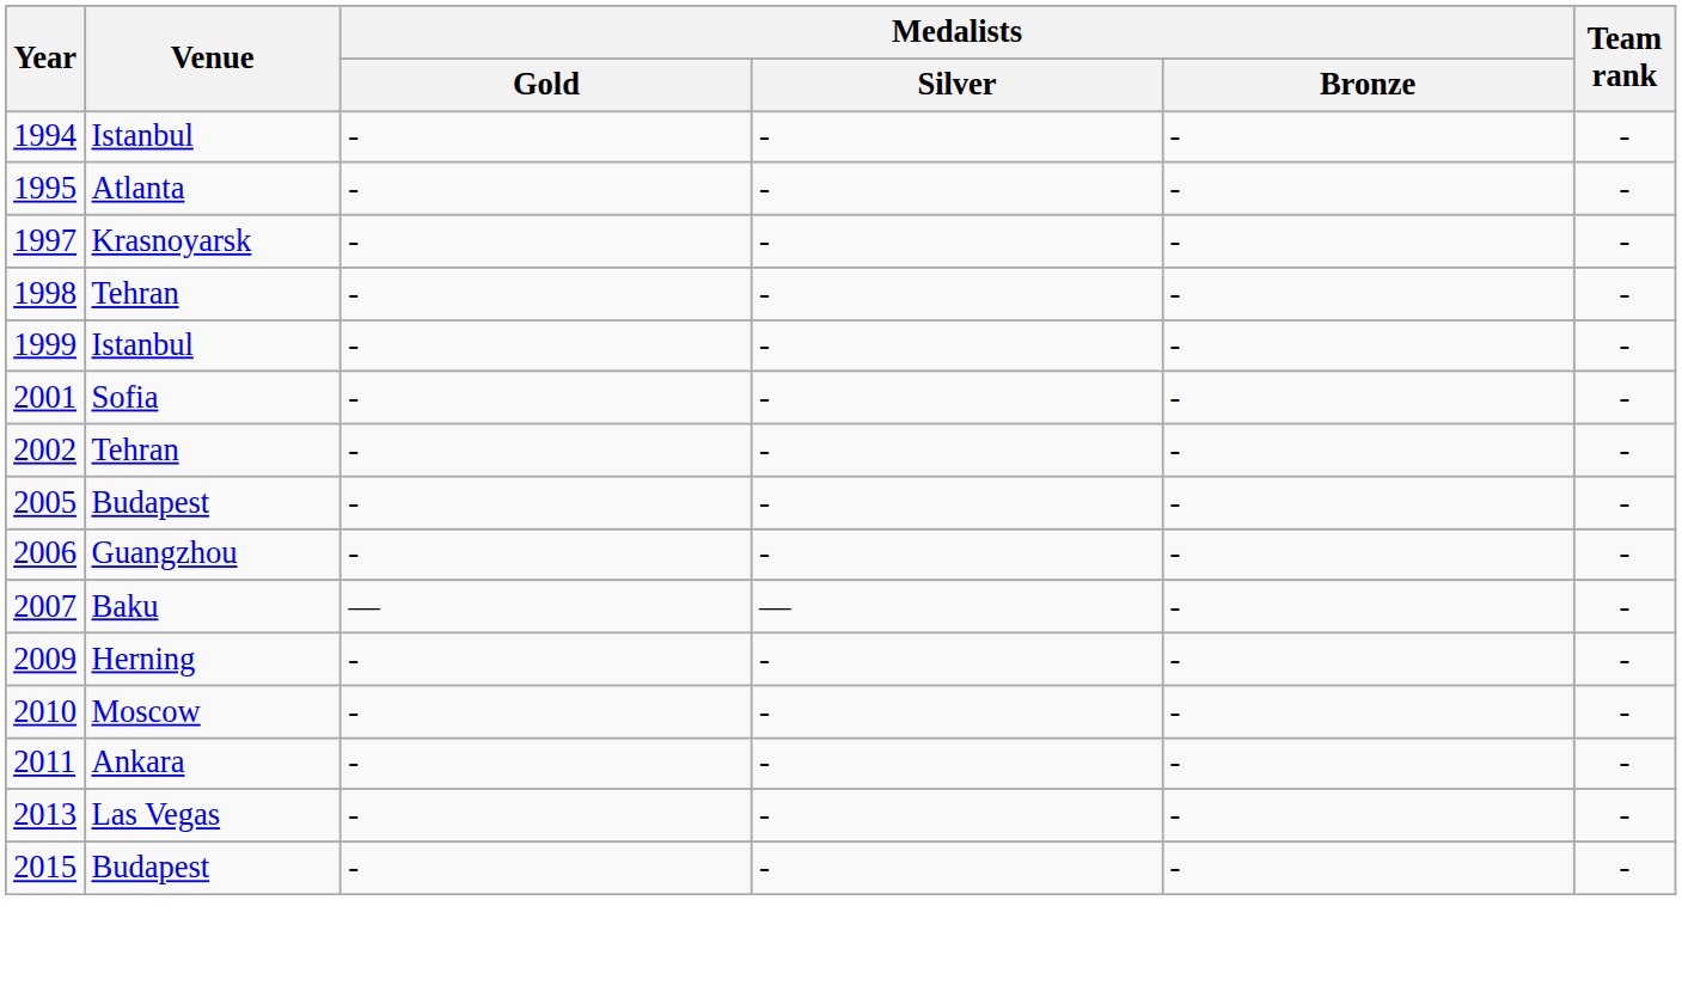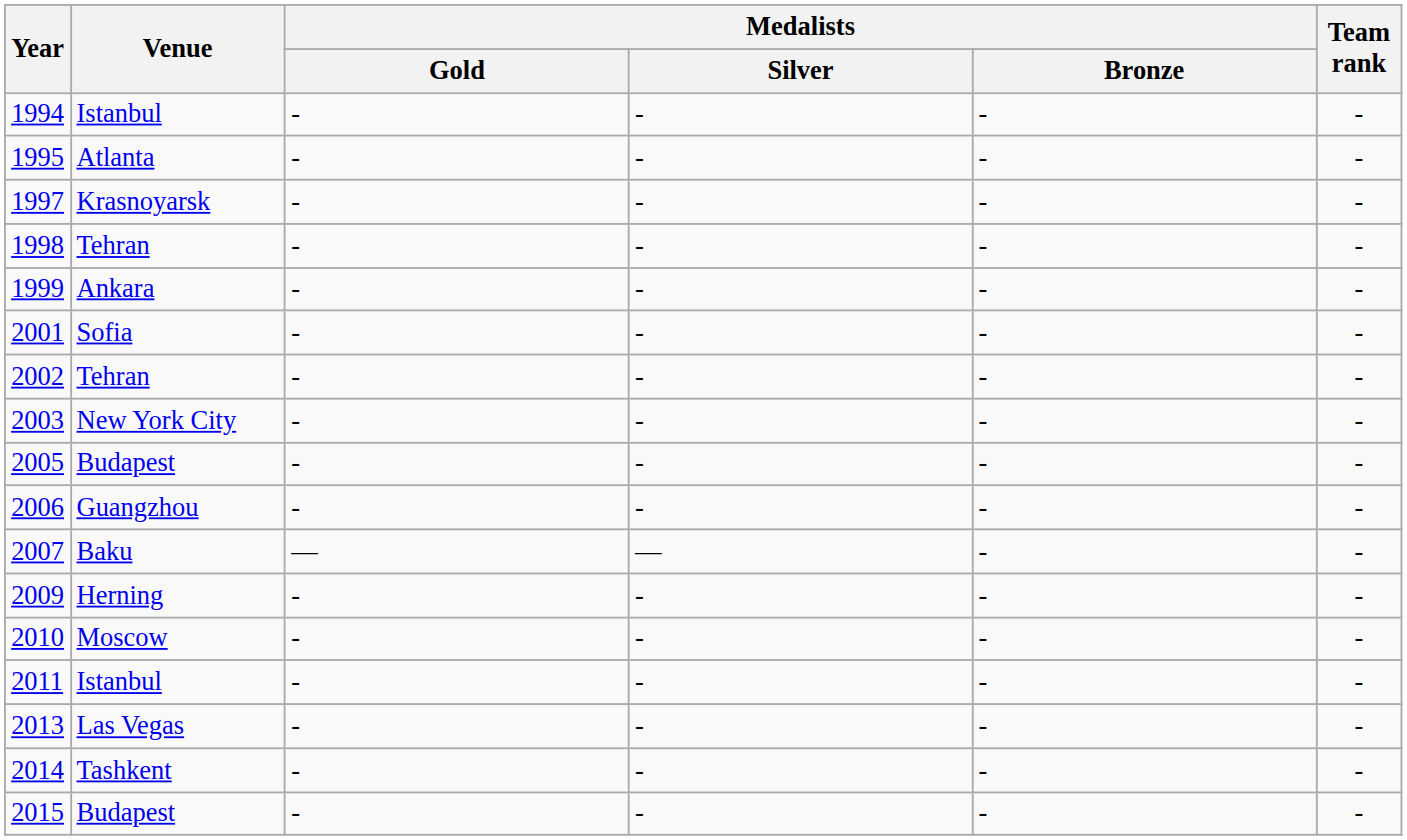 <table class="wikitable" style="text-align:left; font-size:90%">
 <tr>
 <th rowspan=2>Year</th>
 <th width=110 rowspan=2>Venue</th>
 <th colspan=3>Medalists</th>
 <th width=40 rowspan=2>Team rank</th>
 </tr>
 <tr>
 <th width=180 align="center">Gold</th>
 <th width=180 align="center">Silver</th>
 <th width=180 align="center">Bronze</th>
 </tr>
 <tr>
 <td><a href='#'>1994</a></td>
 <td><a href='#'>Istanbul</a></td>
 <td>-</td>
 <td>-</td>
 <td>-</td>
 <td align="center">-</td>
 </tr>
 <tr>
 <td><a href='#'>1995</a></td>
 <td><a href='#'>Atlanta</a></td>
 <td>-</td>
 <td>-</td>
 <td>-</td>
 <td align="center">-</td>
 </tr>
 <tr>
 <td><a href='#'>1997</a></td>
 <td><a href='#'>Krasnoyarsk</a></td>
 <td>-</td>
 <td>-</td>
 <td>-</td>
 <td align="center">-</td>
 </tr>
 <tr>
 <td><a href='#'>1998</a></td>
 <td><a href='#'>Tehran</a></td>
 <td>-</td>
 <td>-</td>
 <td>-</td>
 <td align="center">-</td>
 </tr>
 <tr>
 <td><a href='#'>1999</a></td>
-<td><a href='#'>Istanbul</a></td>
+<td><a href='#'>Ankara</a></td>
 <td>-</td>
 <td>-</td>
 <td>-</td>
 <td align="center">-</td>
 </tr>
 <tr>
 <td><a href='#'>2001</a></td>
 <td><a href='#'>Sofia</a></td>
 <td>-</td>
 <td>-</td>
 <td>-</td>
 <td align="center">-</td>
 </tr>
 <tr>
 <td><a href='#'>2002</a></td>
 <td><a href='#'>Tehran</a></td>
+<td>-</td>
+<td>-</td>
+<td>-</td>
+<td align="center">-</td>
+</tr>
+<tr>
+<td><a href='#'>2003</a></td>
+<td><a href='#'>New York City</a></td>
 <td>-</td>
 <td>-</td>
 <td>-</td>
 <td align="center">-</td>
 </tr>
 <tr>
 <td><a href='#'>2005</a></td>
 <td><a href='#'>Budapest</a></td>
 <td>-</td>
 <td>-</td>
 <td>-</td>
 <td align="center">-</td>
 </tr>
 <tr>
 <td><a href='#'>2006</a></td>
 <td><a href='#'>Guangzhou</a></td>
 <td>-</td>
 <td>-</td>
 <td>-</td>
 <td align="center">-</td>
 </tr>
 <tr>
 <td><a href='#'>2007</a></td>
 <td><a href='#'>Baku</a></td>
 <td>—</td>
 <td>—</td>
 <td>-</td>
 <td align="center">-</td>
 </tr>
 <tr>
 <td><a href='#'>2009</a></td>
 <td><a href='#'>Herning</a></td>
 <td>-</td>
 <td>-</td>
 <td>-</td>
 <td align="center">-</td>
 </tr>
 <tr>
 <td><a href='#'>2010</a></td>
 <td><a href='#'>Moscow</a></td>
 <td>-</td>
 <td>-</td>
 <td>-</td>
 <td align="center">-</td>
 </tr>
 <tr>
 <td><a href='#'>2011</a></td>
-<td><a href='#'>Ankara</a></td>
+<td><a href='#'>Istanbul</a></td>
 <td>-</td>
 <td>-</td>
 <td>-</td>
 <td align="center">-</td>
 </tr>
 <tr>
 <td><a href='#'>2013</a></td>
 <td><a href='#'>Las Vegas</a></td>
 <td>-</td>
 <td>-</td>
 <td>-</td>
 <td align="center">-</td>
 </tr>
 <tr>
+<td><a href='#'>2014</a></td>
+<td><a href='#'>Tashkent</a></td>
+<td>-</td>
+<td>-</td>
+<td>-</td>
+<td align="center">-</td>
+</tr>
+<tr>
 <td><a href='#'>2015</a></td>
 <td><a href='#'>Budapest</a></td>
 <td>-</td>
 <td>-</td>
 <td>-</td>
 <td align="center">-</td>
 </tr>
 </table>
